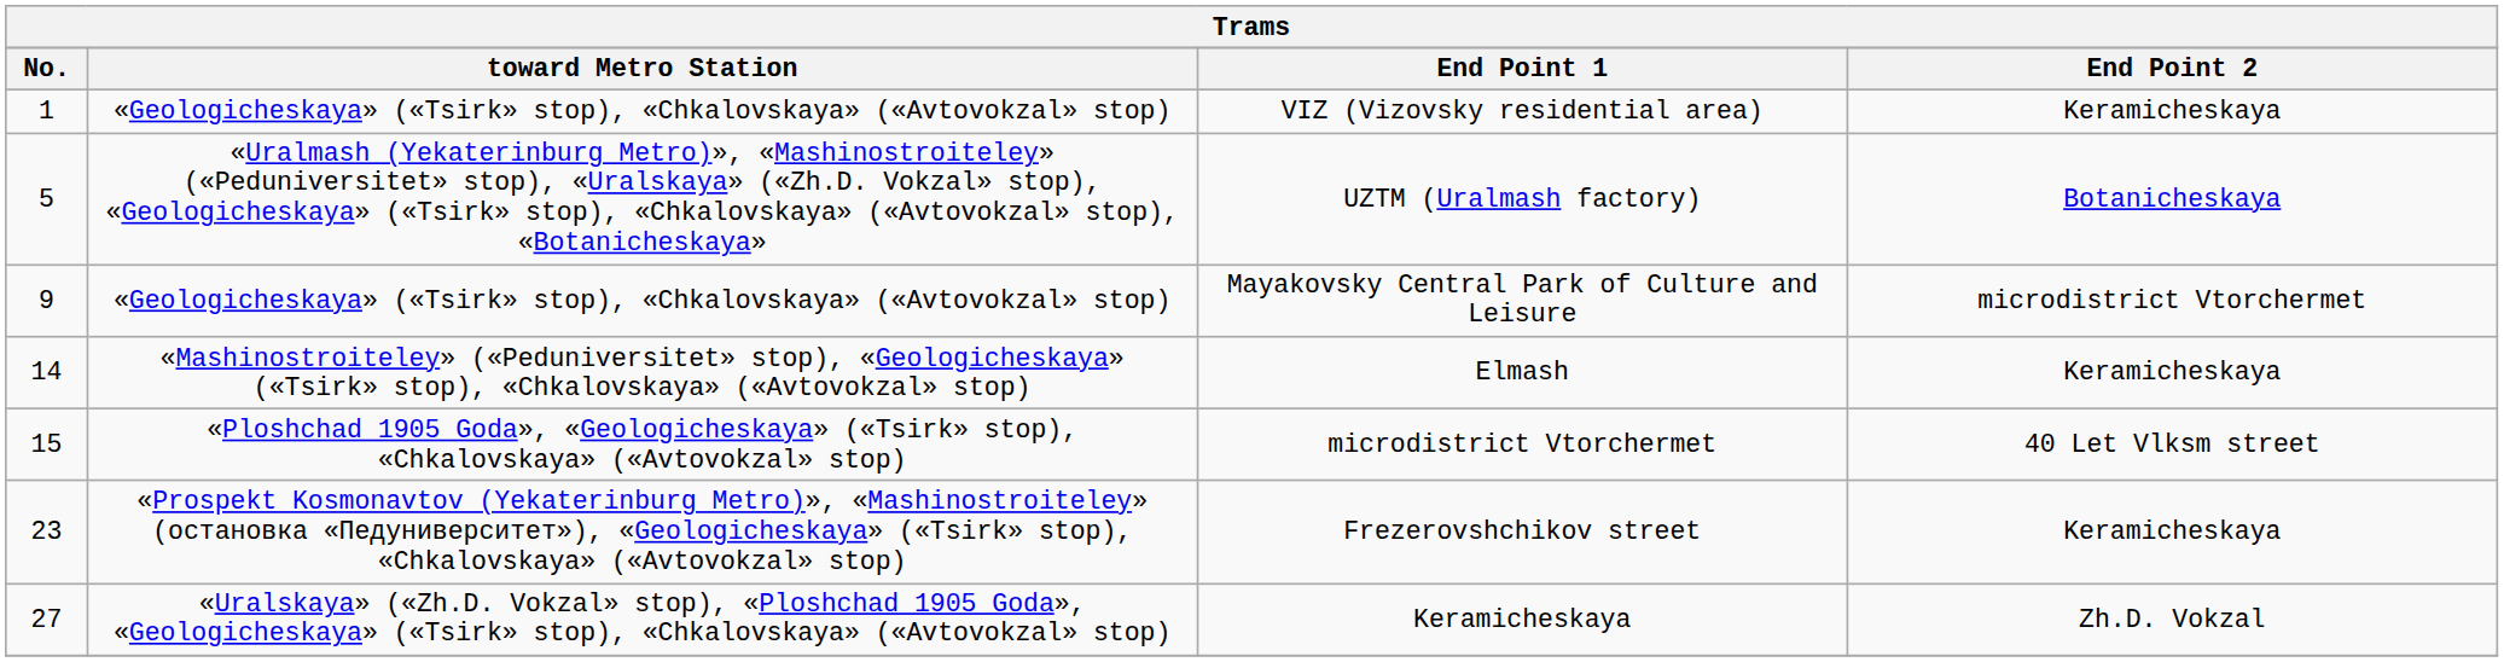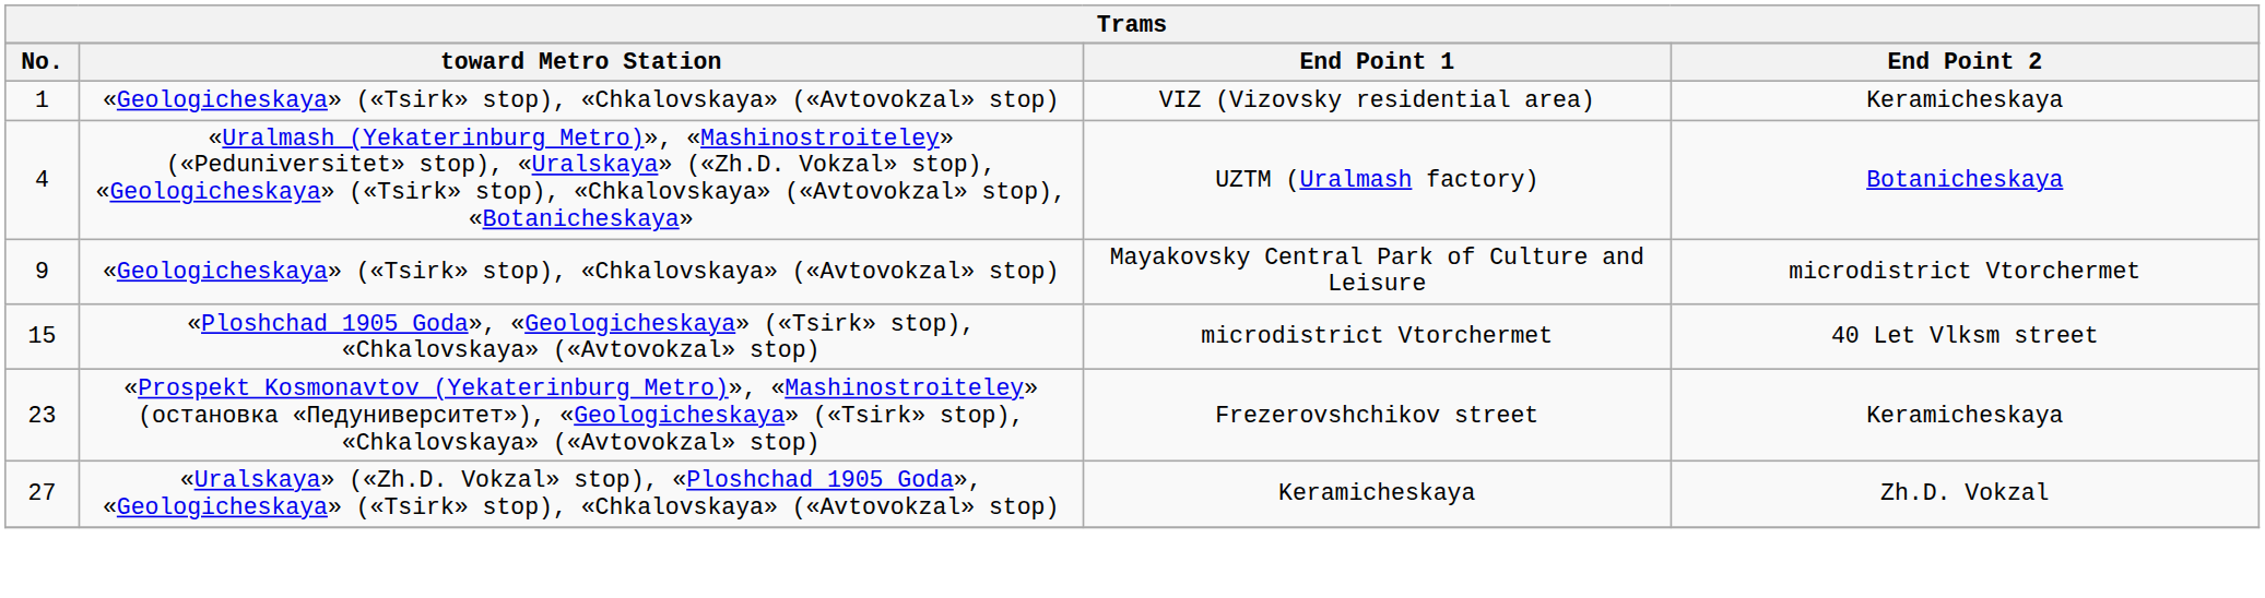 <table class="wikitable" style="text-align:center">
 <tr>
 <th colspan=4>Trams</th>
 </tr>
 <tr>
 </tr>
 <tr ---->
 <th width="3%">No.</th>
 <th width="41%">toward Metro Station</th>
 <th width="24%">End Point 1</th>
 <th width="24%">End Point 2</th>
 </tr>
 <tr>
 <td>1</td>
 <td>«<a href='#'>Geologicheskaya</a>» («Tsirk» stop), «Chkalovskaya» («Avtovokzal» stop)</td>
 <td>VIZ (Vizovsky residential area)</td>
 <td>Keramicheskaya</td>
 </tr>
 <tr>
-<td>5</td>
+<td>4</td>
 <td>«<a href='#'>Uralmash (Yekaterinburg Metro)</a>», «<a href='#'>Mashinostroiteley</a>» («Peduniversitet» stop), «<a href='#'>Uralskaya</a>» («Zh.D. Vokzal» stop), «<a href='#'>Geologicheskaya</a>» («Tsirk» stop), «Chkalovskaya» («Avtovokzal» stop), «<a href='#'>Botanicheskaya</a>»</td>
 <td>UZTM (<a href='#'>Uralmash</a> factory)</td>
 <td><a href='#'>Botanicheskaya</a></td>
 </tr>
 <tr>
 <td>9</td>
 <td>«<a href='#'>Geologicheskaya</a>» («Tsirk» stop), «Chkalovskaya» («Avtovokzal» stop)</td>
 <td>Mayakovsky Central Park of Culture and Leisure</td>
 <td>microdistrict Vtorchermet</td>
-</tr>
-<tr>
-<td>14</td>
-<td>«<a href='#'>Mashinostroiteley</a>» («Peduniversitet» stop), «<a href='#'>Geologicheskaya</a>» («Tsirk» stop), «Chkalovskaya» («Avtovokzal» stop)</td>
-<td>Elmash</td>
-<td>Keramicheskaya</td>
 </tr>
 <tr>
 <td>15</td>
 <td>«<a href='#'>Ploshchad 1905 Goda</a>», «<a href='#'>Geologicheskaya</a>» («Tsirk» stop), «Chkalovskaya» («Avtovokzal» stop)</td>
 <td>microdistrict Vtorchermet</td>
 <td>40 Let Vlksm street</td>
 </tr>
 <tr>
 <td>23</td>
 <td>«<a href='#'>Prospekt Kosmonavtov (Yekaterinburg Metro)</a>», «<a href='#'>Mashinostroiteley</a>» (остановка «Педуниверситет»), «<a href='#'>Geologicheskaya</a>» («Tsirk» stop), «Chkalovskaya» («Avtovokzal» stop)</td>
 <td>Frezerovshchikov street</td>
 <td>Keramicheskaya</td>
 </tr>
 <tr>
 <td>27</td>
 <td>«<a href='#'>Uralskaya</a>» («Zh.D. Vokzal» stop), «<a href='#'>Ploshchad 1905 Goda</a>», «<a href='#'>Geologicheskaya</a>» («Tsirk» stop), «Chkalovskaya» («Avtovokzal» stop)</td>
 <td>Keramicheskaya</td>
 <td>Zh.D. Vokzal</td>
 </tr>
 <tr>
 </tr>
 </table>
